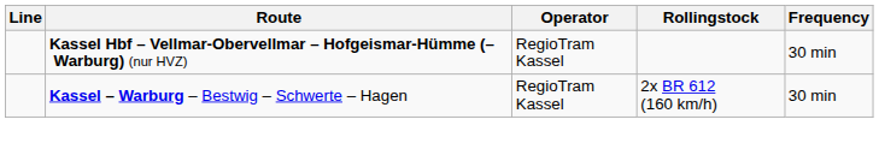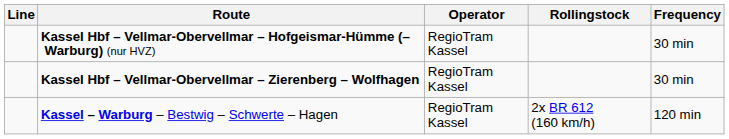 <table class="wikitable">
 <tr>
 <th>Line</th>
 <th>Route</th>
 <th>Operator</th>
 <th>Rollingstock</th>
 <th>Frequency</th>
 </tr>
 <tr>
 <td></td>
 <td><strong>Kassel Hbf – Vellmar-Obervellmar – Hofgeismar-Hümme (– Warburg)</strong> <small>(nur HVZ)</small></td>
 <td>RegioTram Kassel</td>
 <td></td>
 <td>30 min</td>
 </tr>
 <tr>
+<td></td>
+<td><strong>Kassel Hbf – Vellmar-Obervellmar – Zierenberg – Wolfhagen</strong></td>
+<td>RegioTram Kassel</td>
+<td></td>
+<td>30 min</td>
+</tr>
+<tr>
 <td> </td>
 <td><strong><a href='#'>Kassel</a> – <a href='#'>Warburg</a></strong> – <a href='#'>Bestwig</a> – <a href='#'>Schwerte</a> – Hagen</td>
 <td>RegioTram Kassel</td>
 <td>2x <a href='#'>BR 612</a> (160 km/h)</td>
-<td>30 min</td>
+<td>120 min</td>
 </tr>
 </table>
